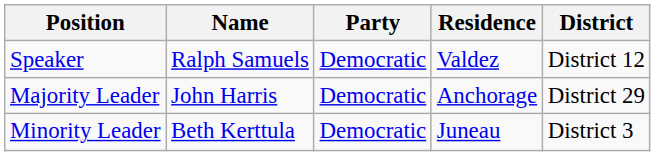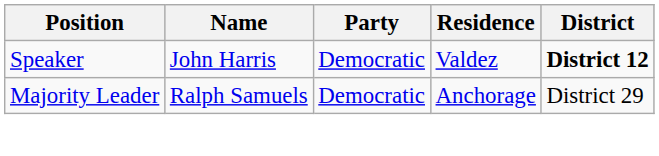 <table class="wikitable sortable">
 <tr>
 <th>Position</th>
 <th>Name</th>
 <th>Party</th>
 <th>Residence</th>
 <th>District</th>
 </tr>
 <tr>
 <td><a href='#'>Speaker</a></td>
-<td><a href='#'>Ralph Samuels</a></td>
+<td><a href='#'>John Harris</a></td>
 <td><a href='#'>Democratic</a></td>
 <td><a href='#'>Valdez</a></td>
-<td>District 12</td>
+<td><strong>District 12</strong></td>
 </tr>
 <tr>
 <td><a href='#'>Majority Leader</a></td>
-<td><a href='#'>John Harris</a></td>
+<td><a href='#'>Ralph Samuels</a></td>
 <td><a href='#'>Democratic</a></td>
 <td><a href='#'>Anchorage</a></td>
 <td>District 29</td>
 </tr>
-<tr>
-<td><a href='#'>Minority Leader</a></td>
-<td><a href='#'>Beth Kerttula</a></td>
-<td><a href='#'>Democratic</a></td>
-<td><a href='#'>Juneau</a></td>
-<td>District 3</td>
-</tr>
 </table>
